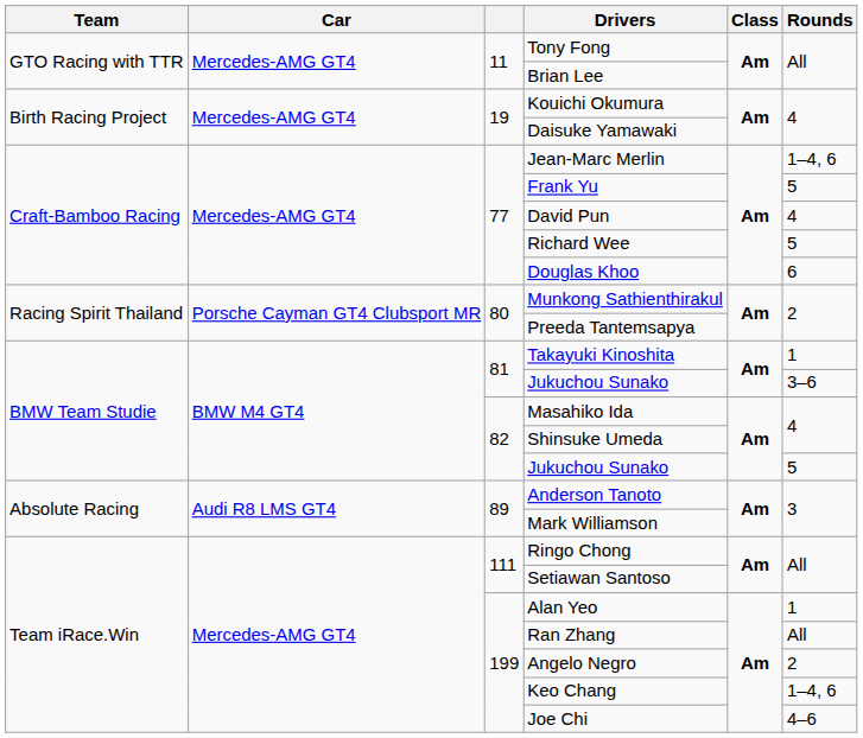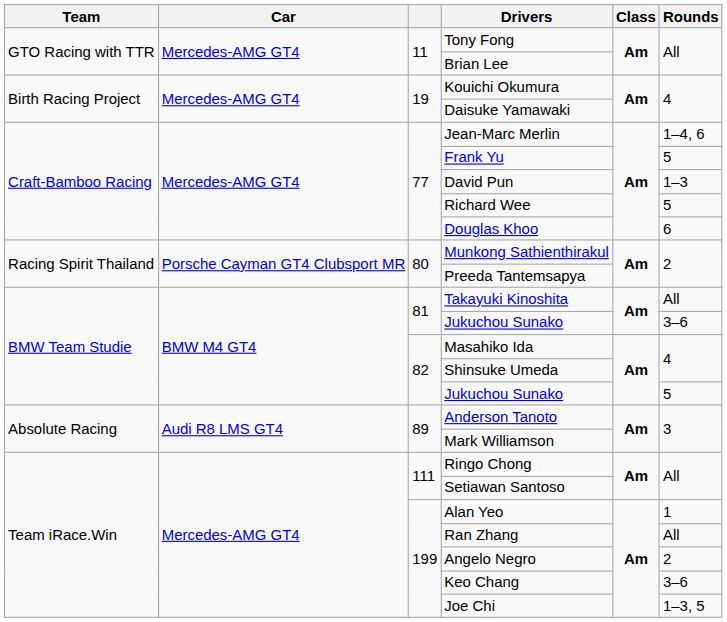 <table class="wikitable" style="font-size: 85%;">
 <tr>
 <th>Team</th>
 <th>Car</th>
 <th></th>
 <th>Drivers</th>
 <th>Class</th>
 <th>Rounds</th>
 </tr>
 <tr>
 <td rowspan=2> GTO Racing with TTR</td>
 <td rowspan=2><a href='#'>Mercedes-AMG GT4</a></td>
 <td rowspan=2>11</td>
 <td> Tony Fong</td>
 <td rowspan=2 align=center><strong><span>Am</span></strong></td>
 <td rowspan=2>All</td>
 </tr>
 <tr>
 <td> Brian Lee</td>
 </tr>
 <tr>
 <td rowspan=2> Birth Racing Project</td>
 <td rowspan=2><a href='#'>Mercedes-AMG GT4</a></td>
 <td rowspan=2>19</td>
 <td> Kouichi Okumura</td>
 <td rowspan=2 align=center><strong><span>Am</span></strong></td>
 <td rowspan=2>4</td>
 </tr>
 <tr>
 <td> Daisuke Yamawaki</td>
 </tr>
 <tr>
 <td rowspan=5> <a href='#'>Craft-Bamboo Racing</a></td>
 <td rowspan=5><a href='#'>Mercedes-AMG GT4</a></td>
 <td rowspan=5>77</td>
 <td> Jean-Marc Merlin</td>
 <td rowspan=5 align=center><strong><span>Am</span></strong></td>
 <td>1–4, 6</td>
 </tr>
 <tr>
 <td> <a href='#'>Frank Yu</a></td>
 <td>5</td>
 </tr>
 <tr>
 <td> David Pun</td>
-<td>4</td>
+<td>1–3</td>
 </tr>
 <tr>
 <td> Richard Wee</td>
 <td>5</td>
 </tr>
 <tr>
 <td> <a href='#'>Douglas Khoo</a></td>
 <td>6</td>
 </tr>
 <tr>
 <td rowspan=2> Racing Spirit Thailand</td>
 <td rowspan=2><a href='#'>Porsche Cayman GT4 Clubsport MR</a></td>
 <td rowspan=2>80</td>
 <td> <a href='#'>Munkong Sathienthirakul</a></td>
 <td rowspan=2 align=center><strong><span>Am</span></strong></td>
 <td rowspan=2>2</td>
 </tr>
 <tr>
 <td> Preeda Tantemsapya</td>
 </tr>
 <tr>
 <td rowspan=5> <a href='#'>BMW Team Studie</a></td>
 <td rowspan=5><a href='#'>BMW M4 GT4</a></td>
 <td rowspan=2>81</td>
 <td> <a href='#'>Takayuki Kinoshita</a></td>
 <td rowspan=2 align=center><strong><span>Am</span></strong></td>
-<td>1</td>
+<td>All</td>
 </tr>
 <tr>
 <td> <a href='#'>Jukuchou Sunako</a></td>
 <td>3–6</td>
 </tr>
 <tr>
 <td rowspan=3>82</td>
 <td> Masahiko Ida</td>
 <td rowspan=3 align=center><strong><span>Am</span></strong></td>
 <td rowspan=2>4</td>
 </tr>
 <tr>
 <td> Shinsuke Umeda</td>
 </tr>
 <tr>
 <td> <a href='#'>Jukuchou Sunako</a></td>
 <td>5</td>
 </tr>
 <tr>
 <td rowspan=2> Absolute Racing</td>
 <td rowspan=2><a href='#'>Audi R8 LMS GT4</a></td>
 <td rowspan=2>89</td>
 <td> <a href='#'>Anderson Tanoto</a></td>
 <td rowspan=2 align=center><strong><span>Am</span></strong></td>
 <td rowspan=2>3</td>
 </tr>
 <tr>
 <td> Mark Williamson</td>
 </tr>
 <tr>
 <td rowspan=7> Team iRace.Win</td>
 <td rowspan=7><a href='#'>Mercedes-AMG GT4</a></td>
 <td rowspan=2>111</td>
 <td> Ringo Chong</td>
 <td rowspan=2 align=center><strong><span>Am</span></strong></td>
 <td rowspan=2>All</td>
 </tr>
 <tr>
 <td> Setiawan Santoso</td>
 </tr>
 <tr>
 <td rowspan=5>199</td>
 <td> Alan Yeo</td>
 <td rowspan=5 align=center><strong><span>Am</span></strong></td>
 <td>1</td>
 </tr>
 <tr>
 <td> Ran Zhang</td>
 <td>All</td>
 </tr>
 <tr>
 <td> Angelo Negro</td>
 <td>2</td>
 </tr>
 <tr>
 <td> Keo Chang</td>
-<td>1–4, 6</td>
+<td>3–6</td>
 </tr>
 <tr>
 <td> Joe Chi</td>
-<td>4–6</td>
+<td>1–3, 5</td>
 </tr>
 </table>
